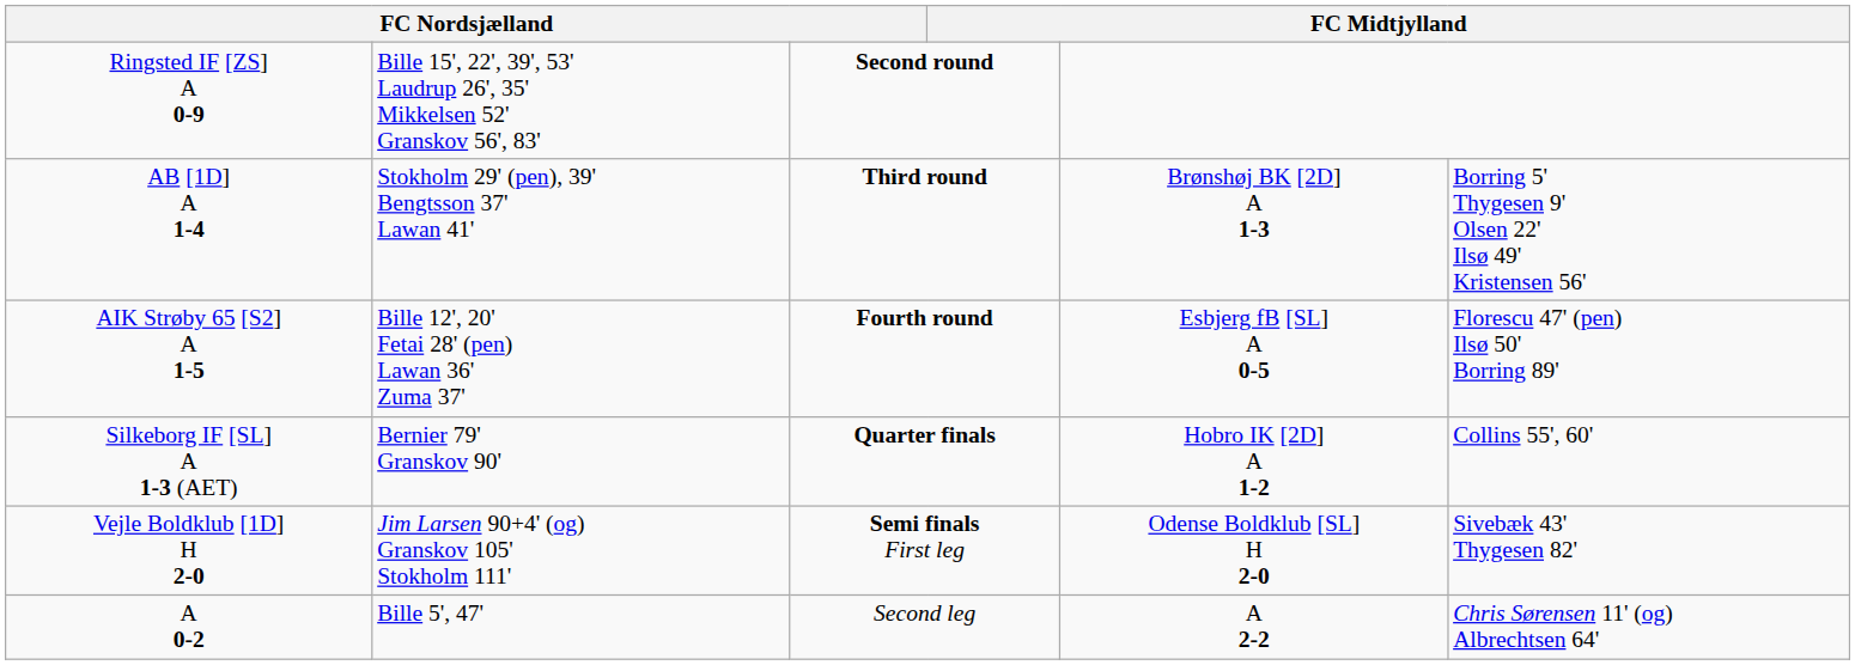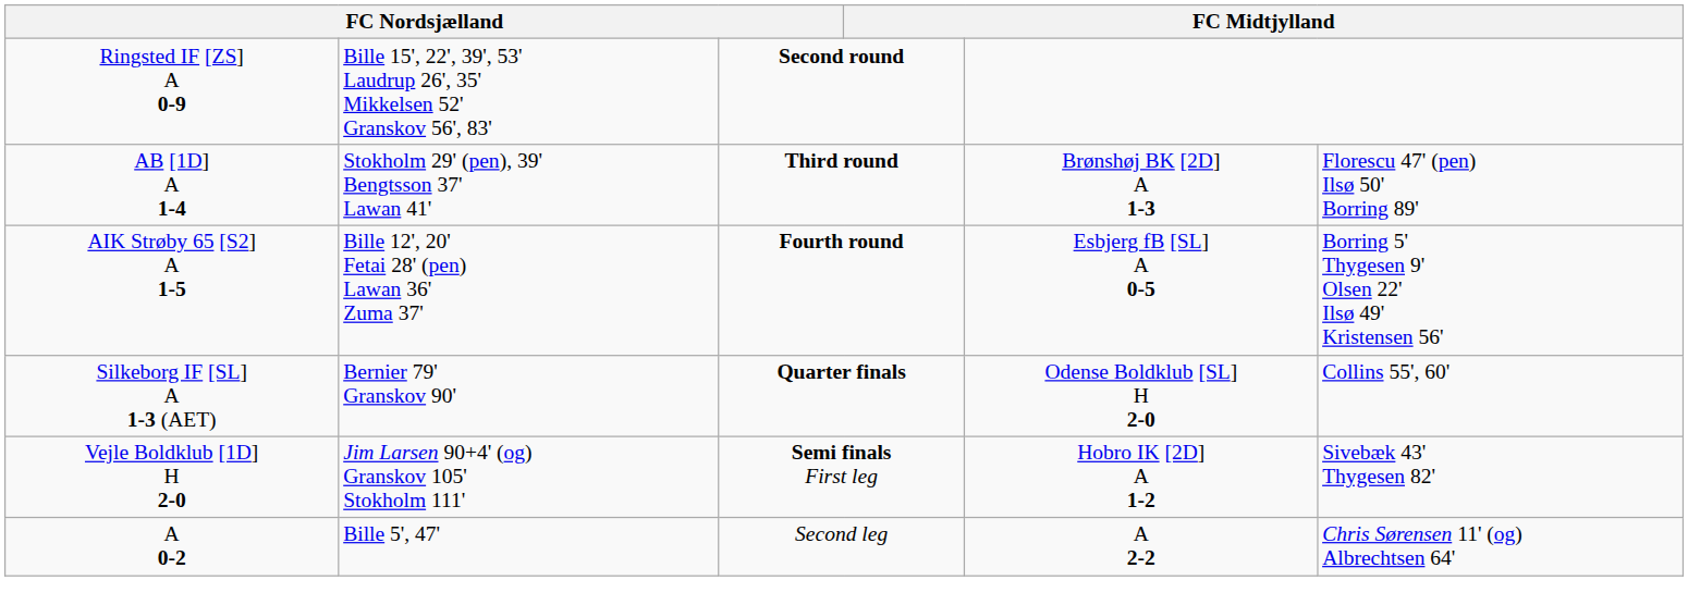 <table width=100% border=0 class=wikitable>
 <tr valign=top>
 <th colspan=3 width=45%>FC Nordsjælland</th>
 <th colspan=3 width=45%>FC Midtjylland</th>
 </tr>
 <tr valign=top align=center>
 <td><a href='#'>Ringsted IF</a> <a href='#'>[ZS</a>]<br>A<br><strong>0-9</strong></td>
 <td align=left><a href='#'>Bille</a> 15', 22', 39', 53'<br><a href='#'>Laudrup</a> 26', 35'<br><a href='#'>Mikkelsen</a> 52'<br><a href='#'>Granskov</a> 56', 83'</td>
 <td colspan=2><strong>Second round</strong></td>
 <td colspan=2></td>
 </tr>
 <tr valign=top align=center>
 <td><a href='#'>AB</a> <a href='#'>[1D</a>]<br>A<br><strong>1-4</strong></td>
 <td align=left><a href='#'>Stokholm</a> 29' (<a href='#'>pen</a>), 39'<br><a href='#'>Bengtsson</a> 37'<br><a href='#'>Lawan</a> 41'</td>
 <td colspan=2><strong>Third round</strong></td>
 <td><a href='#'>Brønshøj BK</a> <a href='#'>[2D</a>]<br>A<br><strong>1-3</strong></td>
-<td align=left><a href='#'>Borring</a> 5'<br><a href='#'>Thygesen</a> 9'<br><a href='#'>Olsen</a> 22'<br><a href='#'>Ilsø</a> 49'<br><a href='#'>Kristensen</a> 56'</td>
+<td align=left><a href='#'>Florescu</a> 47' (<a href='#'>pen</a>)<br><a href='#'>Ilsø</a> 50'<br><a href='#'>Borring</a> 89'</td>
 </tr>
 <tr valign=top align=center>
 <td><a href='#'>AIK Strøby 65</a> <a href='#'>[S2</a>]<br>A<br><strong>1-5</strong></td>
 <td align=left><a href='#'>Bille</a> 12', 20'<br><a href='#'>Fetai</a> 28' (<a href='#'>pen</a>)<br><a href='#'>Lawan</a> 36'<br><a href='#'>Zuma</a> 37'</td>
 <td colspan=2><strong>Fourth round</strong></td>
 <td><a href='#'>Esbjerg fB</a> <a href='#'>[SL</a>]<br>A<br><strong>0-5</strong></td>
-<td align=left><a href='#'>Florescu</a> 47' (<a href='#'>pen</a>)<br><a href='#'>Ilsø</a> 50'<br><a href='#'>Borring</a> 89'</td>
+<td align=left><a href='#'>Borring</a> 5'<br><a href='#'>Thygesen</a> 9'<br><a href='#'>Olsen</a> 22'<br><a href='#'>Ilsø</a> 49'<br><a href='#'>Kristensen</a> 56'</td>
 </tr>
 <tr valign=top align=center>
 <td><a href='#'>Silkeborg IF</a> <a href='#'>[SL</a>]<br>A<br><strong>1-3</strong> (AET)</td>
 <td align=left><a href='#'>Bernier</a> 79'<br><a href='#'>Granskov</a> 90'</td>
 <td colspan=2><strong>Quarter finals</strong></td>
-<td><a href='#'>Hobro IK</a> <a href='#'>[2D</a>]<br>A<br><strong>1-2</strong></td>
+<td><a href='#'>Odense Boldklub</a> <a href='#'>[SL</a>]<br>H<br><strong>2-0</strong></td>
 <td align=left><a href='#'>Collins</a> 55', 60'</td>
 </tr>
 <tr valign=top align=center>
 <td><a href='#'>Vejle Boldklub</a> <a href='#'>[1D</a>]<br>H<br><strong>2-0</strong></td>
 <td align=left><em><a href='#'>Jim Larsen</a></em> 90+4' (<a href='#'>og</a>)<br><a href='#'>Granskov</a> 105'<br><a href='#'>Stokholm</a> 111'</td>
 <td colspan=2><strong>Semi finals</strong><br><em>First leg</em></td>
-<td><a href='#'>Odense Boldklub</a> <a href='#'>[SL</a>]<br>H<br><strong>2-0</strong></td>
+<td><a href='#'>Hobro IK</a> <a href='#'>[2D</a>]<br>A<br><strong>1-2</strong></td>
 <td align=left><a href='#'>Sivebæk</a> 43'<br><a href='#'>Thygesen</a> 82'</td>
 </tr>
 <tr valign=top align=center>
 <td>A<br><strong>0-2</strong></td>
 <td align=left><a href='#'>Bille</a> 5', 47'</td>
 <td colspan=2><em>Second leg</em></td>
 <td>A<br><strong>2-2</strong></td>
 <td align=left><em><a href='#'>Chris Sørensen</a></em> 11' (<a href='#'>og</a>)<br><a href='#'>Albrechtsen</a> 64'</td>
 </tr>
 </table>
